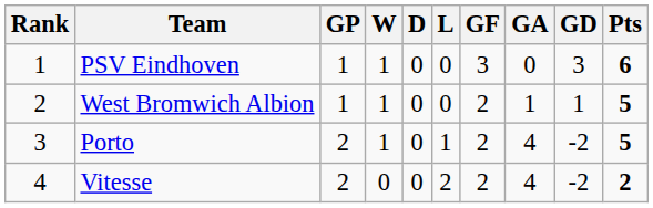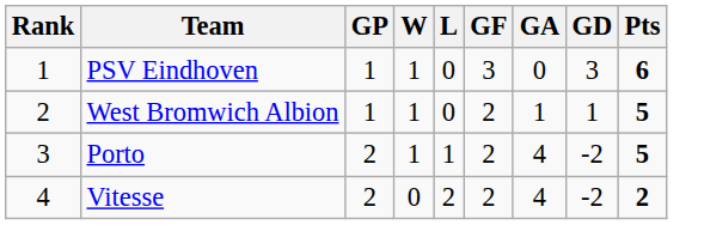 <table class="wikitable" style="text-align: center;">
 <tr>
 <th>Rank</th>
 <th>Team</th>
 <th>GP</th>
 <th>W</th>
-<th>D</th>
 <th>L</th>
 <th>GF</th>
 <th>GA</th>
 <th>GD</th>
 <th>Pts</th>
 </tr>
 <tr>
 <td>1</td>
 <td align="left"> <a href='#'>PSV Eindhoven</a></td>
 <td>1</td>
 <td>1</td>
 <td>0</td>
-<td>0</td>
 <td>3</td>
 <td>0</td>
 <td>3</td>
 <td><strong>6</strong></td>
 </tr>
 <tr>
 <td>2</td>
 <td align="left"> <a href='#'>West Bromwich Albion</a></td>
 <td>1</td>
 <td>1</td>
 <td>0</td>
-<td>0</td>
 <td>2</td>
 <td>1</td>
 <td>1</td>
 <td><strong>5</strong></td>
 </tr>
 <tr>
 <td>3</td>
 <td align="left"> <a href='#'>Porto</a></td>
 <td>2</td>
 <td>1</td>
-<td>0</td>
 <td>1</td>
 <td>2</td>
 <td>4</td>
 <td>-2</td>
 <td><strong>5</strong></td>
 </tr>
 <tr>
 <td>4</td>
 <td align="left"> <a href='#'>Vitesse</a></td>
 <td>2</td>
 <td>0</td>
-<td>0</td>
 <td>2</td>
 <td>2</td>
 <td>4</td>
 <td>-2</td>
 <td><strong>2</strong></td>
 </tr>
 </table>
